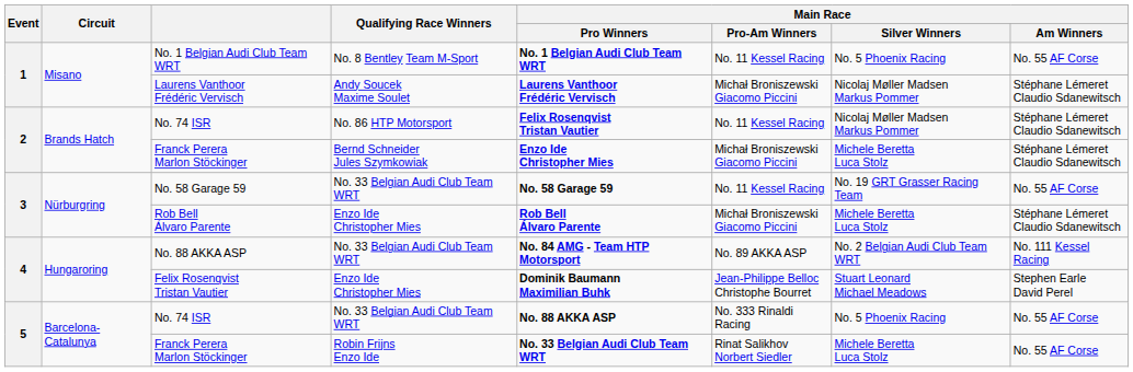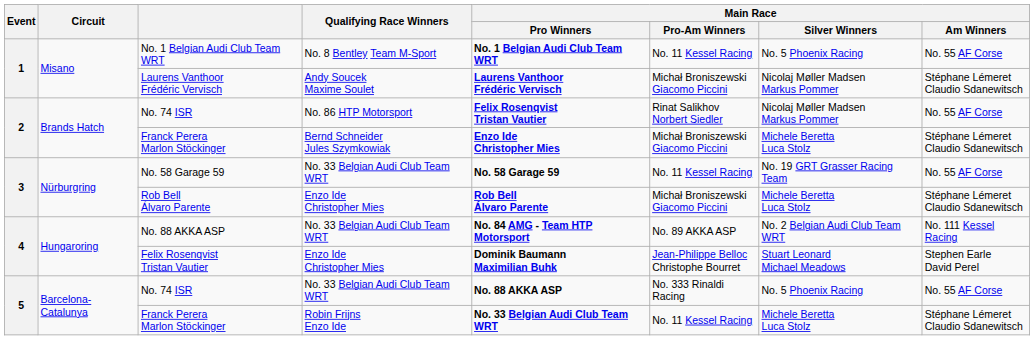 <table class="wikitable" style="font-size: 80%;">
 <tr>
 <th rowspan=2>Event</th>
 <th rowspan=2>Circuit</th>
 <th rowspan=2></th>
 <th rowspan=2>Qualifying Race Winners</th>
 <th colspan=4>Main Race</th>
 </tr>
 <tr>
 <th>Pro Winners</th>
 <th>Pro-Am Winners</th>
 <th>Silver Winners</th>
 <th>Am Winners</th>
 </tr>
 <tr>
 <th rowspan=2>1</th>
 <td rowspan=2> <a href='#'>Misano</a></td>
 <td> No. 1 <a href='#'>Belgian Audi Club Team WRT</a></td>
 <td> No. 8 <a href='#'>Bentley</a> <a href='#'>Team M-Sport</a></td>
 <td><strong> No. 1 <a href='#'>Belgian Audi Club Team WRT</a></strong></td>
 <td> No. 11 <a href='#'>Kessel Racing</a></td>
 <td> No. 5 <a href='#'>Phoenix Racing</a></td>
 <td> No. 55 <a href='#'>AF Corse</a></td>
 </tr>
 <tr>
 <td> <a href='#'>Laurens Vanthoor</a><br> <a href='#'>Frédéric Vervisch</a></td>
 <td> <a href='#'>Andy Soucek</a><br> <a href='#'>Maxime Soulet</a></td>
 <td><strong> <a href='#'>Laurens Vanthoor</a><br> <a href='#'>Frédéric Vervisch</a></strong></td>
 <td> Michał Broniszewski<br> <a href='#'>Giacomo Piccini</a></td>
 <td> Nicolaj Møller Madsen<br> <a href='#'>Markus Pommer</a></td>
 <td> Stéphane Lémeret<br> Claudio Sdanewitsch</td>
 </tr>
 <tr>
 <th rowspan=2>2</th>
 <td rowspan=2> <a href='#'>Brands Hatch</a></td>
 <td> No. 74 <a href='#'>ISR</a></td>
 <td> No. 86 <a href='#'>HTP Motorsport</a></td>
 <td><strong> <a href='#'>Felix Rosenqvist</a><br> <a href='#'>Tristan Vautier</a></strong></td>
-<td> No. 11 <a href='#'>Kessel Racing</a></td>
+<td> Rinat Salikhov<br> <a href='#'>Norbert Siedler</a></td>
 <td> Nicolaj Møller Madsen<br> <a href='#'>Markus Pommer</a></td>
-<td> Stéphane Lémeret<br> Claudio Sdanewitsch</td>
+<td> No. 55 <a href='#'>AF Corse</a></td>
 </tr>
 <tr>
 <td> <a href='#'>Franck Perera</a><br> <a href='#'>Marlon Stöckinger</a></td>
 <td> <a href='#'>Bernd Schneider</a><br> <a href='#'>Jules Szymkowiak</a></td>
 <td><strong> <a href='#'>Enzo Ide</a><br> <a href='#'>Christopher Mies</a></strong></td>
 <td> Michał Broniszewski<br> <a href='#'>Giacomo Piccini</a></td>
 <td> <a href='#'>Michele Beretta</a><br> <a href='#'>Luca Stolz</a></td>
 <td> Stéphane Lémeret<br> Claudio Sdanewitsch</td>
 </tr>
 <tr>
 <th rowspan=2>3</th>
 <td rowspan=2> <a href='#'>Nürburgring</a></td>
 <td> No. 58 Garage 59</td>
 <td> No. 33 <a href='#'>Belgian Audi Club Team WRT</a></td>
 <td><strong> No. 58 Garage 59</strong></td>
 <td> No. 11 <a href='#'>Kessel Racing</a></td>
 <td> No. 19 <a href='#'>GRT Grasser Racing Team</a></td>
 <td> No. 55 <a href='#'>AF Corse</a></td>
 </tr>
 <tr>
 <td> <a href='#'>Rob Bell</a><br> <a href='#'>Álvaro Parente</a></td>
 <td> <a href='#'>Enzo Ide</a><br> <a href='#'>Christopher Mies</a></td>
 <td><strong> <a href='#'>Rob Bell</a><br> <a href='#'>Álvaro Parente</a></strong></td>
 <td> Michał Broniszewski<br> <a href='#'>Giacomo Piccini</a></td>
 <td> <a href='#'>Michele Beretta</a><br> <a href='#'>Luca Stolz</a></td>
 <td> Stéphane Lémeret<br> Claudio Sdanewitsch</td>
 </tr>
 <tr>
 <th rowspan=2>4</th>
 <td rowspan=2> <a href='#'>Hungaroring</a></td>
 <td> No. 88 AKKA ASP</td>
 <td> No. 33 <a href='#'>Belgian Audi Club Team WRT</a></td>
 <td><strong> No. 84 <a href='#'>AMG</a> - <a href='#'>Team HTP Motorsport</a></strong></td>
 <td> No. 89 AKKA ASP</td>
 <td> No. 2 <a href='#'>Belgian Audi Club Team WRT</a></td>
 <td> No. 111 <a href='#'>Kessel Racing</a></td>
 </tr>
 <tr>
 <td> <a href='#'>Felix Rosenqvist</a><br> <a href='#'>Tristan Vautier</a></td>
 <td> <a href='#'>Enzo Ide</a><br> <a href='#'>Christopher Mies</a></td>
 <td><strong> Dominik Baumann<br> <a href='#'>Maximilian Buhk</a></strong></td>
 <td> <a href='#'>Jean-Philippe Belloc</a><br> Christophe Bourret</td>
 <td> <a href='#'>Stuart Leonard</a><br> <a href='#'>Michael Meadows</a></td>
 <td> Stephen Earle<br> David Perel</td>
 </tr>
 <tr>
 <th rowspan=2>5</th>
 <td rowspan=2> <a href='#'>Barcelona-Catalunya</a></td>
 <td> No. 74 <a href='#'>ISR</a></td>
 <td> No. 33 <a href='#'>Belgian Audi Club Team WRT</a></td>
 <td><strong> No. 88 AKKA ASP</strong></td>
 <td> No. 333 Rinaldi Racing</td>
 <td> No. 5 <a href='#'>Phoenix Racing</a></td>
 <td> No. 55 <a href='#'>AF Corse</a></td>
 </tr>
 <tr>
 <td> <a href='#'>Franck Perera</a><br> <a href='#'>Marlon Stöckinger</a></td>
 <td> <a href='#'>Robin Frijns</a><br> <a href='#'>Enzo Ide</a></td>
 <td><strong> No. 33 <a href='#'>Belgian Audi Club Team WRT</a></strong></td>
-<td> Rinat Salikhov<br> <a href='#'>Norbert Siedler</a></td>
+<td> No. 11 <a href='#'>Kessel Racing</a></td>
 <td> <a href='#'>Michele Beretta</a><br> <a href='#'>Luca Stolz</a></td>
-<td> No. 55 <a href='#'>AF Corse</a></td>
+<td> Stéphane Lémeret<br> Claudio Sdanewitsch</td>
 </tr>
 </table>
